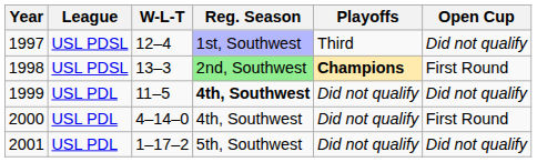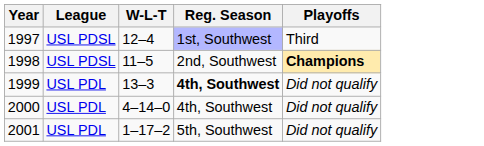 <table class="wikitable">
 <tr>
 <th>Year</th>
 <th>League</th>
 <th>W-L-T</th>
 <th>Reg. Season</th>
 <th>Playoffs</th>
-<th>Open Cup</th>
 </tr>
 <tr>
 <td>1997</td>
 <td><a href='#'>USL PDSL</a></td>
 <td>12–4</td>
 <td bgcolor="B3B7FF">1st, Southwest</td>
 <td>Third</td>
-<td><em>Did not qualify</em></td>
 </tr>
 <tr>
 <td>1998</td>
 <td><a href='#'>USL PDSL</a></td>
-<td>13–3</td>
-<td style="background: lightgreen;">2nd, Southwest</td>
+<td>11–5</td>
+<td>2nd, Southwest</td>
 <td bgcolor="FFEBAD"><strong>Champions</strong></td>
-<td>First Round</td>
 </tr>
 <tr>
 <td>1999</td>
 <td><a href='#'>USL PDL</a></td>
-<td>11–5</td>
+<td>13–3</td>
 <td><strong>4th, Southwest</strong></td>
-<td><em>Did not qualify</em></td>
 <td><em>Did not qualify</em></td>
 </tr>
 <tr>
 <td>2000</td>
 <td><a href='#'>USL PDL</a></td>
 <td>4–14–0</td>
 <td>4th, Southwest</td>
 <td><em>Did not qualify</em></td>
-<td>First Round</td>
 </tr>
 <tr>
 <td>2001</td>
 <td><a href='#'>USL PDL</a></td>
 <td>1–17–2</td>
 <td>5th, Southwest</td>
 <td><em>Did not qualify</em></td>
-<td><em>Did not qualify</em></td>
 </tr>
 </table>
